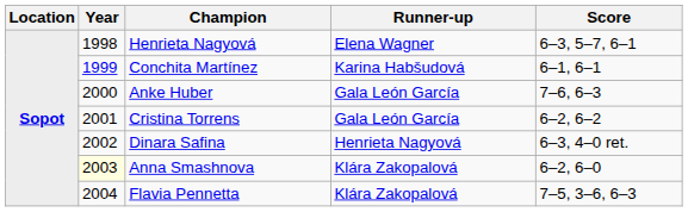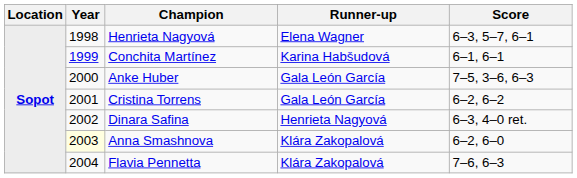 <table class="wikitable">
 <tr>
 <th>Location</th>
 <th style="width:40px">Year</th>
 <th style="width:200px">Champion</th>
 <th style="width:200px">Runner-up</th>
 <th style="width:140px" class="unsortable">Score</th>
 </tr>
 <tr>
 <th rowspan="7" style="background:#ededed"><a href='#'>Sopot</a></th>
 <td>1998</td>
 <td> <a href='#'>Henrieta Nagyová</a></td>
 <td> <a href='#'>Elena Wagner</a></td>
 <td>6–3, 5–7, 6–1</td>
 </tr>
 <tr>
 <td><a href='#'>1999</a></td>
 <td> <a href='#'>Conchita Martínez</a></td>
 <td> <a href='#'>Karina Habšudová</a></td>
 <td>6–1, 6–1</td>
 </tr>
 <tr>
 <td>2000</td>
 <td> <a href='#'>Anke Huber</a></td>
 <td> <a href='#'>Gala León García</a></td>
-<td>7–6, 6–3</td>
+<td>7–5, 3–6, 6–3</td>
 </tr>
 <tr>
 <td>2001</td>
 <td> <a href='#'>Cristina Torrens</a></td>
 <td> <a href='#'>Gala León García</a></td>
 <td>6–2, 6–2</td>
 </tr>
 <tr>
 <td>2002</td>
 <td> <a href='#'>Dinara Safina</a></td>
 <td> <a href='#'>Henrieta Nagyová</a></td>
 <td>6–3, 4–0 ret.</td>
 </tr>
 <tr>
 <td style="background: lightyellow;">2003</td>
 <td> <a href='#'>Anna Smashnova</a></td>
 <td> <a href='#'>Klára Zakopalová</a></td>
 <td>6–2, 6–0</td>
 </tr>
 <tr>
 <td>2004</td>
 <td> <a href='#'>Flavia Pennetta</a></td>
 <td> <a href='#'>Klára Zakopalová</a></td>
-<td>7–5, 3–6, 6–3</td>
+<td>7–6, 6–3</td>
 </tr>
 </table>
